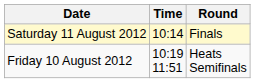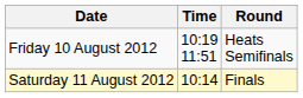 <table class="wikitable">
 <tr>
 <th>Date</th>
 <th>Time</th>
 <th>Round</th>
 </tr>
 <tr>
+<td>Friday 10 August 2012</td>
+<td>10:19<br>11:51</td>
+<td>Heats<br>Semifinals</td>
+</tr>
+<tr>
 <td style=background:lemonchiffon>Saturday 11 August 2012</td>
 <td style=background:lemonchiffon>10:14</td>
 <td style=background:lemonchiffon>Finals</td>
 </tr>
-<tr>
-<td>Friday 10 August 2012</td>
-<td>10:19<br>11:51</td>
-<td>Heats<br>Semifinals</td>
-</tr>
 </table>
